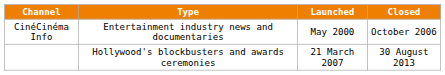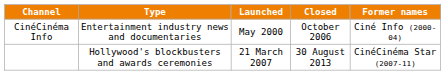 <table class="wikitable" width="100%" style="background-color: #FFFFFF; text-align: center;">
 <tr style="color:white;">
 <th style="background-color: #EE7F01">Channel</th>
 <th style="background-color: #EE7F01">Type</th>
 <th style="background-color: #EE7F01">Launched</th>
 <th style="background-color: #EE7F01">Closed</th>
+<th style="background-color: #EE7F01">Former names</th>
 </tr>
 <tr>
 <td>CinéCinéma Info</td>
 <td>Entertainment industry news and documentaries</td>
 <td>May 2000</td>
 <td>October 2006</td>
+<td>Ciné Info <small>(2000-04)</small></td>
 </tr>
 <tr>
 <td width="100" align="center"></td>
 <td>Hollywood's blockbusters and awards ceremonies</td>
 <td>21 March 2007</td>
 <td>30 August 2013</td>
+<td>CinéCinéma Star <small>(2007-11)</small></td>
 </tr>
 </table>
